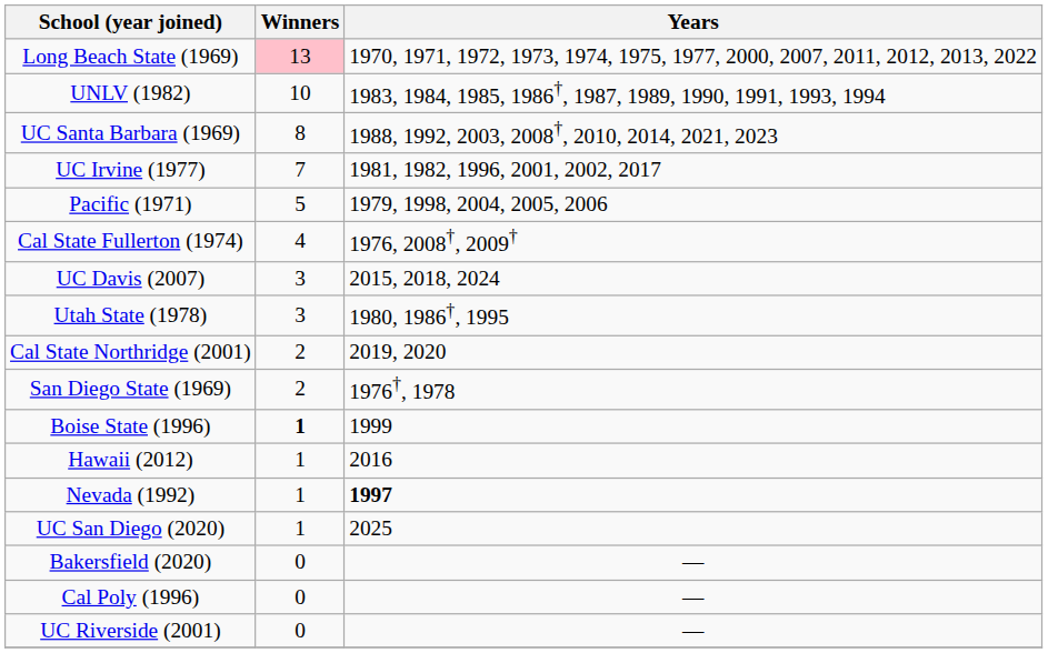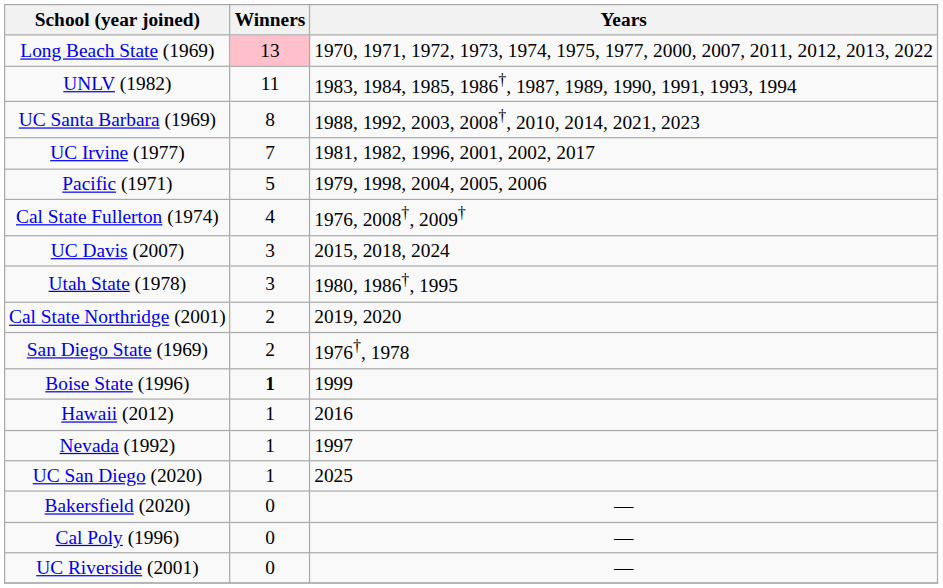 <table class="wikitable">
 <tr>
 <th>School (year joined)</th>
 <th>Winners</th>
 <th>Years</th>
 </tr>
 <tr align="center">
 <td><a href='#'>Long Beach State</a> (1969)</td>
 <td style="background: pink;">13</td>
 <td align="left">1970, 1971, 1972, 1973, 1974, 1975, 1977, 2000, 2007, 2011, 2012, 2013, 2022</td>
 </tr>
 <tr align="center">
 <td><a href='#'>UNLV</a> (1982)</td>
-<td>10</td>
+<td>11</td>
 <td align="left">1983, 1984, 1985, 1986<sup>†</sup>, 1987, 1989, 1990, 1991, 1993, 1994</td>
 </tr>
 <tr align="center">
 <td><a href='#'>UC Santa Barbara</a> (1969)</td>
 <td>8</td>
 <td align="left">1988, 1992, 2003, 2008<sup>†</sup>, 2010, 2014, 2021, 2023</td>
 </tr>
 <tr align="center">
 <td><a href='#'>UC Irvine</a> (1977)</td>
 <td>7</td>
 <td align="left">1981, 1982, 1996, 2001, 2002, 2017</td>
 </tr>
 <tr align="center">
 <td><a href='#'>Pacific</a> (1971)</td>
 <td>5</td>
 <td align="left">1979, 1998, 2004, 2005, 2006</td>
 </tr>
 <tr align="center">
 <td><a href='#'>Cal State Fullerton</a> (1974)</td>
 <td>4</td>
 <td align="left">1976, 2008<sup>†</sup>, 2009<sup>†</sup></td>
 </tr>
 <tr align="center">
 <td><a href='#'>UC Davis</a> (2007)</td>
 <td>3</td>
 <td align="left">2015, 2018, 2024</td>
 </tr>
 <tr align="center">
 <td><a href='#'>Utah State</a> (1978)</td>
 <td>3</td>
 <td align="left">1980, 1986<sup>†</sup>, 1995</td>
 </tr>
 <tr align=center>
 <td><a href='#'>Cal State Northridge</a> (2001)</td>
 <td>2</td>
 <td align="left">2019, 2020</td>
 </tr>
 <tr align=center>
 <td><a href='#'>San Diego State</a> (1969)</td>
 <td>2</td>
 <td align="left">1976<sup>†</sup>, 1978</td>
 </tr>
 <tr align=center>
 <td><a href='#'>Boise State</a> (1996)</td>
 <td><strong>1</strong></td>
 <td align="left">1999</td>
 </tr>
 <tr align=center>
 <td><a href='#'>Hawaii</a> (2012)</td>
 <td>1</td>
 <td align=left>2016</td>
 </tr>
 <tr align=center>
 <td><a href='#'>Nevada</a> (1992)</td>
 <td>1</td>
-<td align="left"><strong>1997</strong></td>
+<td align="left">1997</td>
 </tr>
 <tr align=center>
 <td><a href='#'>UC San Diego</a> (2020)</td>
 <td>1</td>
 <td align="left">2025</td>
 </tr>
 <tr align=center>
 <td><a href='#'>Bakersfield</a> (2020)</td>
 <td>0</td>
 <td>—</td>
 </tr>
 <tr align=center>
 <td><a href='#'>Cal Poly</a> (1996)</td>
 <td>0</td>
 <td>—</td>
 </tr>
 <tr align=center>
 <td><a href='#'>UC Riverside</a> (2001)</td>
 <td>0</td>
 <td>—</td>
 </tr>
 <tr align=center>
 </tr>
 </table>
